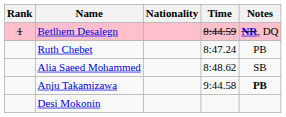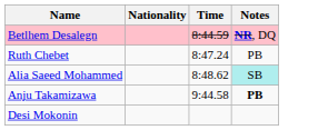 <table class="wikitable sortable" style="text-align:center;font-size:95%">
 <tr>
-<th>Rank</th>
 <th>Name</th>
 <th>Nationality</th>
 <th>Time</th>
 <th>Notes</th>
 </tr>
 <tr bgcolor=pink>
-<td><s>1 </s></td>
 <td align=left><a href='#'>Betlhem Desalegn</a></td>
 <td align=left></td>
 <td><s>8:44.59 </s></td>
 <td><s><strong><a href='#'>NR</a></strong></s>, DQ</td>
 </tr>
 <tr>
-<td></td>
 <td align=left><a href='#'>Ruth Chebet</a></td>
 <td align=left></td>
 <td>8:47.24</td>
 <td>PB</td>
 </tr>
 <tr>
-<td></td>
 <td align=left><a href='#'>Alia Saeed Mohammed</a></td>
 <td align=left></td>
 <td>8:48.62</td>
-<td>SB</td>
+<td style="background: paleturquoise;">SB</td>
 </tr>
 <tr>
-<td></td>
 <td align=left><a href='#'>Anju Takamizawa</a></td>
 <td align=left></td>
 <td>9:44.58</td>
 <td><strong>PB</strong></td>
 </tr>
 <tr>
-<td></td>
 <td align=left><a href='#'>Desi Mokonin</a></td>
 <td align=left></td>
 <td></td>
 <td></td>
 </tr>
 </table>
